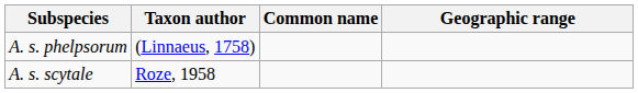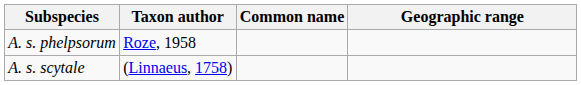 <table class="wikitable">
 <tr>
 <th>Subspecies</th>
 <th>Taxon author</th>
 <th>Common name</th>
 <th>Geographic range</th>
 </tr>
 <tr>
 <td><em>A. s. phelpsorum</em></td>
-<td>(<a href='#'>Linnaeus</a>, <a href='#'>1758</a>)</td>
+<td><a href='#'>Roze</a>, 1958</td>
 <td></td>
 <td style="width:40%"></td>
 </tr>
 <tr>
 <td><em>A. s. scytale</em></td>
-<td><a href='#'>Roze</a>, 1958</td>
+<td>(<a href='#'>Linnaeus</a>, <a href='#'>1758</a>)</td>
 <td></td>
 <td></td>
 </tr>
 <tr>
 </tr>
 </table>
